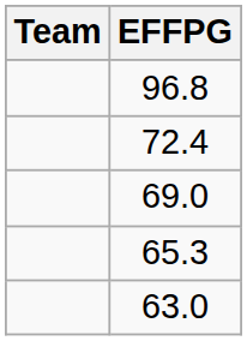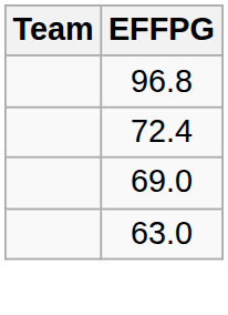 <table class=wikitable>
 <tr>
 <th>Team</th>
 <th>EFFPG</th>
 </tr>
 <tr>
 <td></td>
 <td align=center>96.8</td>
 </tr>
 <tr>
 <td></td>
 <td align=center>72.4</td>
 </tr>
 <tr>
 <td></td>
 <td align=center>69.0</td>
 </tr>
 <tr>
 <td></td>
-<td align=center>65.3</td>
-</tr>
-<tr>
-<td></td>
 <td align=center>63.0</td>
 </tr>
 </table>
